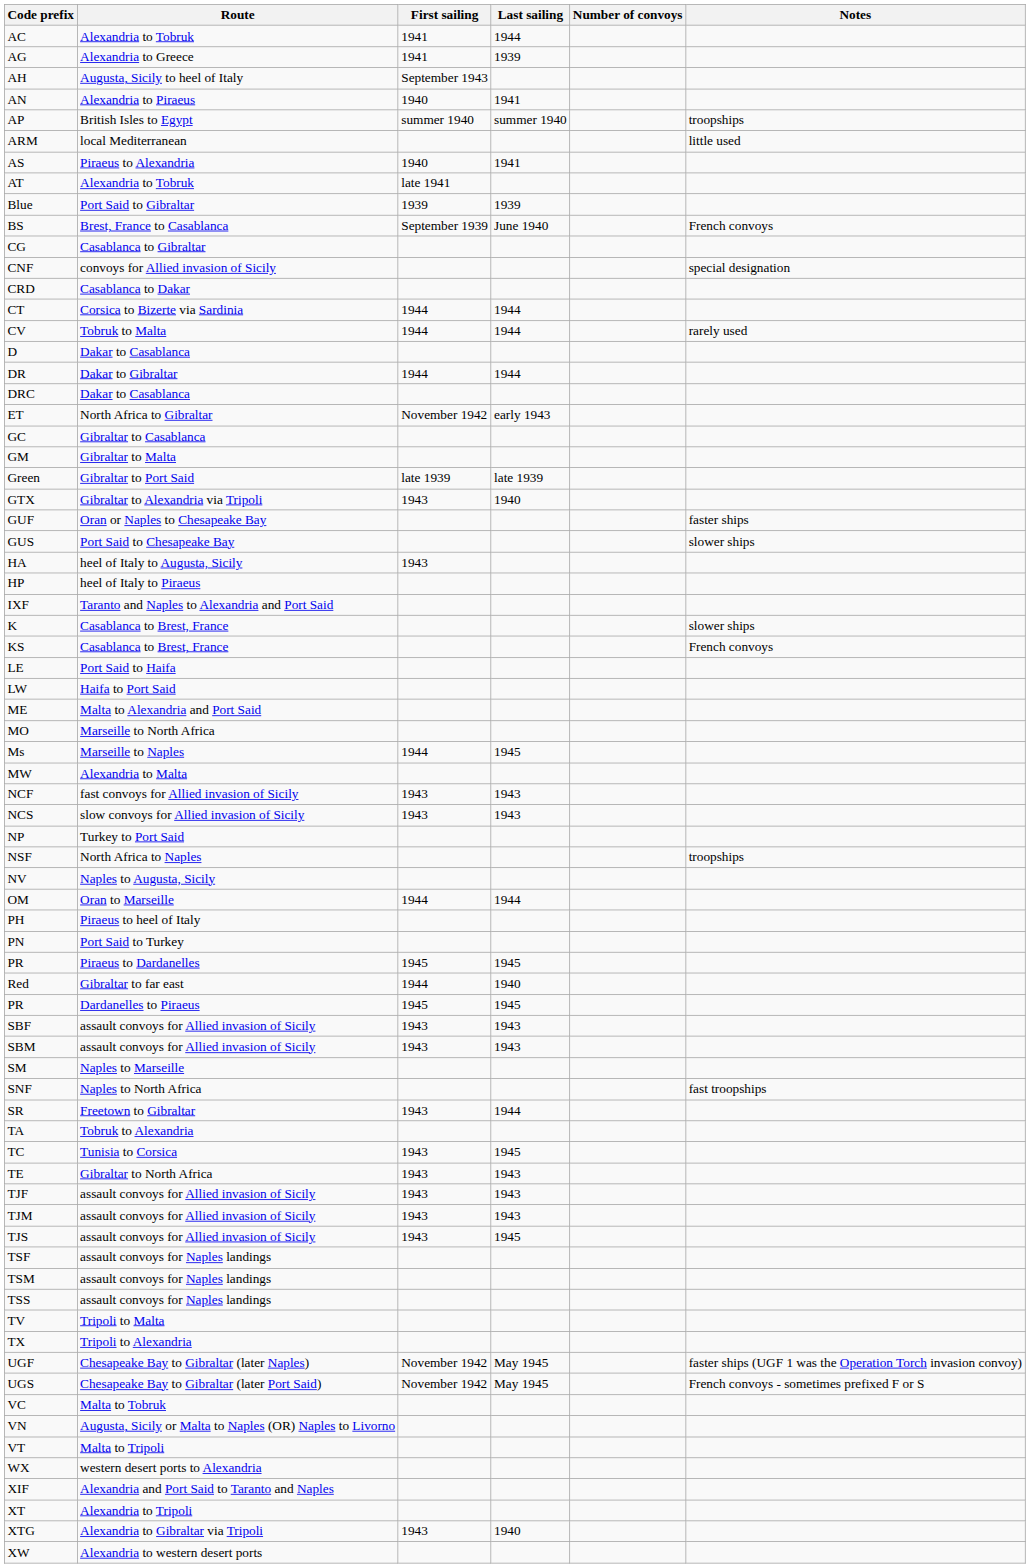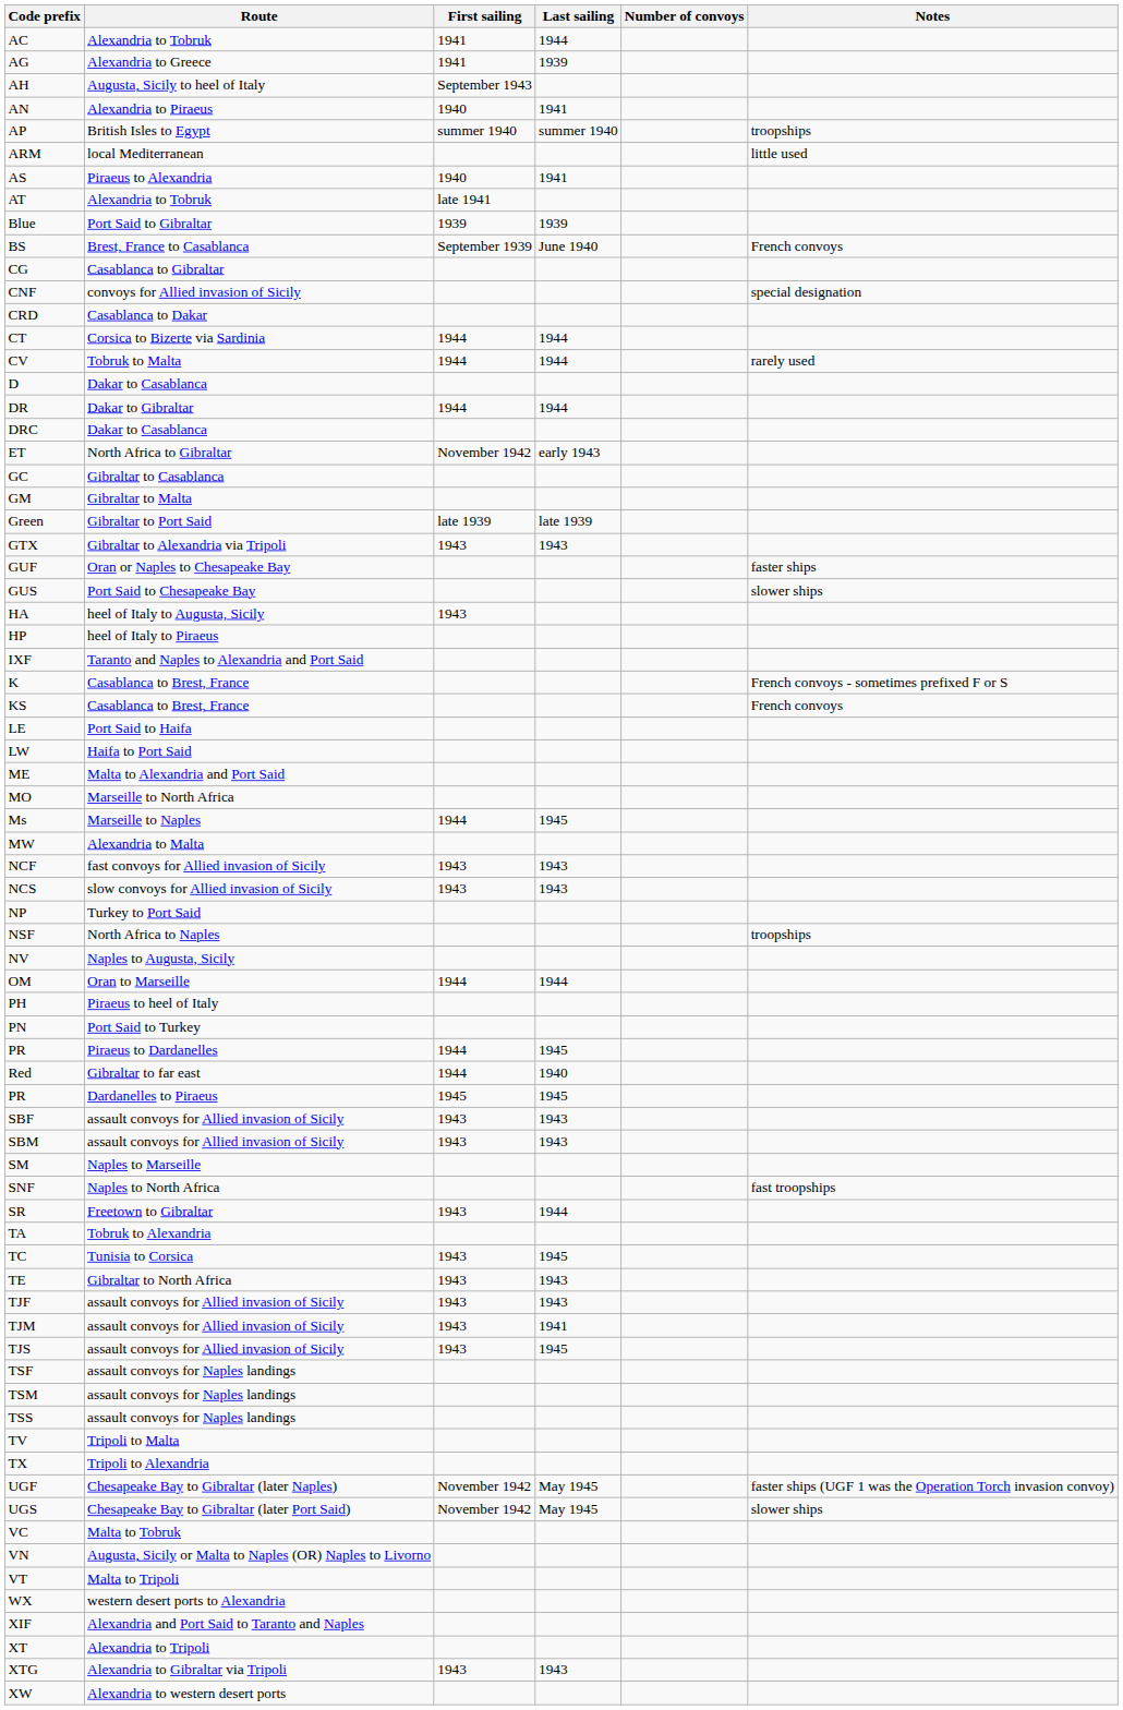 <table class="wikitable">
 <tr>
 <th>Code prefix</th>
 <th>Route</th>
 <th>First sailing</th>
 <th>Last sailing</th>
 <th>Number of convoys</th>
 <th>Notes</th>
 </tr>
 <tr>
 <td>AC</td>
 <td><a href='#'>Alexandria</a> to <a href='#'>Tobruk</a></td>
 <td>1941</td>
 <td>1944</td>
 <td></td>
 <td></td>
 </tr>
 <tr>
 <td>AG</td>
 <td><a href='#'>Alexandria</a> to Greece</td>
 <td>1941</td>
 <td>1939</td>
 <td></td>
 <td></td>
 </tr>
 <tr>
 <td>AH</td>
 <td><a href='#'>Augusta, Sicily</a> to heel of Italy</td>
 <td>September 1943</td>
 <td></td>
 <td></td>
 <td></td>
 </tr>
 <tr>
 <td>AN</td>
 <td><a href='#'>Alexandria</a> to <a href='#'>Piraeus</a></td>
 <td>1940</td>
 <td>1941</td>
 <td></td>
 <td></td>
 </tr>
 <tr>
 <td>AP</td>
 <td>British Isles to <a href='#'>Egypt</a></td>
 <td>summer 1940</td>
 <td>summer 1940</td>
 <td></td>
 <td>troopships</td>
 </tr>
 <tr>
 <td>ARM</td>
 <td>local Mediterranean</td>
 <td></td>
 <td></td>
 <td></td>
 <td>little used</td>
 </tr>
 <tr>
 <td>AS</td>
 <td><a href='#'>Piraeus</a> to <a href='#'>Alexandria</a></td>
 <td>1940</td>
 <td>1941</td>
 <td></td>
 <td></td>
 </tr>
 <tr>
 <td>AT</td>
 <td><a href='#'>Alexandria</a> to <a href='#'>Tobruk</a></td>
 <td>late 1941</td>
 <td></td>
 <td></td>
 <td></td>
 </tr>
 <tr>
 <td>Blue</td>
 <td><a href='#'>Port Said</a> to <a href='#'>Gibraltar</a></td>
 <td>1939</td>
 <td>1939</td>
 <td></td>
 <td></td>
 </tr>
 <tr>
 <td>BS</td>
 <td><a href='#'>Brest, France</a> to <a href='#'>Casablanca</a></td>
 <td>September 1939</td>
 <td>June 1940</td>
 <td></td>
 <td>French convoys</td>
 </tr>
 <tr>
 <td>CG</td>
 <td><a href='#'>Casablanca</a> to <a href='#'>Gibraltar</a></td>
 <td></td>
 <td></td>
 <td></td>
 <td></td>
 </tr>
 <tr>
 <td>CNF</td>
 <td>convoys for <a href='#'>Allied invasion of Sicily</a></td>
 <td></td>
 <td></td>
 <td></td>
 <td>special designation</td>
 </tr>
 <tr>
 <td>CRD</td>
 <td><a href='#'>Casablanca</a> to <a href='#'>Dakar</a></td>
 <td></td>
 <td></td>
 <td></td>
 <td></td>
 </tr>
 <tr>
 <td>CT</td>
 <td><a href='#'>Corsica</a> to <a href='#'>Bizerte</a> via <a href='#'>Sardinia</a></td>
 <td>1944</td>
 <td>1944</td>
 <td></td>
 <td></td>
 </tr>
 <tr>
 <td>CV</td>
 <td><a href='#'>Tobruk</a> to <a href='#'>Malta</a></td>
 <td>1944</td>
 <td>1944</td>
 <td></td>
 <td>rarely used</td>
 </tr>
 <tr>
 <td>D</td>
 <td><a href='#'>Dakar</a> to <a href='#'>Casablanca</a></td>
 <td></td>
 <td></td>
 <td></td>
 <td></td>
 </tr>
 <tr>
 <td>DR</td>
 <td><a href='#'>Dakar</a> to <a href='#'>Gibraltar</a></td>
 <td>1944</td>
 <td>1944</td>
 <td></td>
 <td></td>
 </tr>
 <tr>
 <td>DRC</td>
 <td><a href='#'>Dakar</a> to <a href='#'>Casablanca</a></td>
 <td></td>
 <td></td>
 <td></td>
 <td></td>
 </tr>
 <tr>
 <td>ET</td>
 <td>North Africa to <a href='#'>Gibraltar</a></td>
 <td>November 1942</td>
 <td>early 1943</td>
 <td></td>
 <td></td>
 </tr>
 <tr>
 <td>GC</td>
 <td><a href='#'>Gibraltar</a> to <a href='#'>Casablanca</a></td>
 <td></td>
 <td></td>
 <td></td>
 <td></td>
 </tr>
 <tr>
 <td>GM</td>
 <td><a href='#'>Gibraltar</a> to <a href='#'>Malta</a></td>
 <td></td>
 <td></td>
 <td></td>
 <td></td>
 </tr>
 <tr>
 <td>Green</td>
 <td><a href='#'>Gibraltar</a> to <a href='#'>Port Said</a></td>
 <td>late 1939</td>
 <td>late 1939</td>
 <td></td>
 <td></td>
 </tr>
 <tr>
 <td>GTX</td>
 <td><a href='#'>Gibraltar</a> to <a href='#'>Alexandria</a> via <a href='#'>Tripoli</a></td>
 <td>1943</td>
-<td>1940</td>
+<td>1943</td>
 <td></td>
 <td></td>
 </tr>
 <tr>
 <td>GUF</td>
 <td><a href='#'>Oran</a> or <a href='#'>Naples</a> to <a href='#'>Chesapeake Bay</a></td>
 <td></td>
 <td></td>
 <td></td>
 <td>faster ships</td>
 </tr>
 <tr>
 <td>GUS</td>
 <td><a href='#'>Port Said</a> to <a href='#'>Chesapeake Bay</a></td>
 <td></td>
 <td></td>
 <td></td>
 <td>slower ships</td>
 </tr>
 <tr>
 <td>HA</td>
 <td>heel of Italy to <a href='#'>Augusta, Sicily</a></td>
 <td>1943</td>
 <td></td>
 <td></td>
 <td></td>
 </tr>
 <tr>
 <td>HP</td>
 <td>heel of Italy to <a href='#'>Piraeus</a></td>
 <td></td>
 <td></td>
 <td></td>
 <td></td>
 </tr>
 <tr>
 <td>IXF</td>
 <td><a href='#'>Taranto</a> and <a href='#'>Naples</a> to <a href='#'>Alexandria</a> and <a href='#'>Port Said</a></td>
 <td></td>
 <td></td>
 <td></td>
 <td></td>
 </tr>
 <tr>
 <td>K</td>
 <td><a href='#'>Casablanca</a> to <a href='#'>Brest, France</a></td>
 <td></td>
 <td></td>
 <td></td>
-<td>slower ships</td>
+<td>French convoys - sometimes prefixed F or S</td>
 </tr>
 <tr>
 <td>KS</td>
 <td><a href='#'>Casablanca</a> to <a href='#'>Brest, France</a></td>
 <td></td>
 <td></td>
 <td></td>
 <td>French convoys</td>
 </tr>
 <tr>
 <td>LE</td>
 <td><a href='#'>Port Said</a> to <a href='#'>Haifa</a></td>
 <td></td>
 <td></td>
 <td></td>
 <td></td>
 </tr>
 <tr>
 <td>LW</td>
 <td><a href='#'>Haifa</a> to <a href='#'>Port Said</a></td>
 <td></td>
 <td></td>
 <td></td>
 <td></td>
 </tr>
 <tr>
 <td>ME</td>
 <td><a href='#'>Malta</a> to <a href='#'>Alexandria</a> and <a href='#'>Port Said</a></td>
 <td></td>
 <td></td>
 <td></td>
 <td></td>
 </tr>
 <tr>
 <td>MO</td>
 <td><a href='#'>Marseille</a> to North Africa</td>
 <td></td>
 <td></td>
 <td></td>
 <td></td>
 </tr>
 <tr>
 <td>Ms</td>
 <td><a href='#'>Marseille</a> to <a href='#'>Naples</a></td>
 <td>1944</td>
 <td>1945</td>
 <td></td>
 <td></td>
 </tr>
 <tr>
 <td>MW</td>
 <td><a href='#'>Alexandria</a> to <a href='#'>Malta</a></td>
 <td></td>
 <td></td>
 <td></td>
 <td></td>
 </tr>
 <tr>
 <td>NCF</td>
 <td>fast convoys for <a href='#'>Allied invasion of Sicily</a></td>
 <td>1943</td>
 <td>1943</td>
 <td></td>
 <td></td>
 </tr>
 <tr>
 <td>NCS</td>
 <td>slow convoys for <a href='#'>Allied invasion of Sicily</a></td>
 <td>1943</td>
 <td>1943</td>
 <td></td>
 <td></td>
 </tr>
 <tr>
 <td>NP</td>
 <td>Turkey to <a href='#'>Port Said</a></td>
 <td></td>
 <td></td>
 <td></td>
 <td></td>
 </tr>
 <tr>
 <td>NSF</td>
 <td>North Africa to <a href='#'>Naples</a></td>
 <td></td>
 <td></td>
 <td></td>
 <td>troopships</td>
 </tr>
 <tr>
 <td>NV</td>
 <td><a href='#'>Naples</a> to <a href='#'>Augusta, Sicily</a></td>
 <td></td>
 <td></td>
 <td></td>
 <td></td>
 </tr>
 <tr>
 <td>OM</td>
 <td><a href='#'>Oran</a> to <a href='#'>Marseille</a></td>
 <td>1944</td>
 <td>1944</td>
 <td></td>
 <td></td>
 </tr>
 <tr>
 <td>PH</td>
 <td><a href='#'>Piraeus</a> to heel of Italy</td>
 <td></td>
 <td></td>
 <td></td>
 <td></td>
 </tr>
 <tr>
 <td>PN</td>
 <td><a href='#'>Port Said</a> to Turkey</td>
 <td></td>
 <td></td>
 <td></td>
 <td></td>
 </tr>
 <tr>
 <td>PR</td>
 <td><a href='#'>Piraeus</a> to <a href='#'>Dardanelles</a></td>
-<td>1945</td>
+<td>1944</td>
 <td>1945</td>
 <td></td>
 <td></td>
 </tr>
 <tr>
 <td>Red</td>
 <td><a href='#'>Gibraltar</a> to far east</td>
 <td>1944</td>
 <td>1940</td>
 <td></td>
 <td></td>
 </tr>
 <tr>
 <td>PR</td>
 <td><a href='#'>Dardanelles</a> to <a href='#'>Piraeus</a></td>
 <td>1945</td>
 <td>1945</td>
 <td></td>
 <td></td>
 </tr>
 <tr>
 <td>SBF</td>
 <td>assault convoys for <a href='#'>Allied invasion of Sicily</a></td>
 <td>1943</td>
 <td>1943</td>
 <td></td>
 <td></td>
 </tr>
 <tr>
 <td>SBM</td>
 <td>assault convoys for <a href='#'>Allied invasion of Sicily</a></td>
 <td>1943</td>
 <td>1943</td>
 <td></td>
 <td></td>
 </tr>
 <tr>
 <td>SM</td>
 <td><a href='#'>Naples</a> to <a href='#'>Marseille</a></td>
 <td></td>
 <td></td>
 <td></td>
 <td></td>
 </tr>
 <tr>
 <td>SNF</td>
 <td><a href='#'>Naples</a> to North Africa</td>
 <td></td>
 <td></td>
 <td></td>
 <td>fast troopships</td>
 </tr>
 <tr>
 <td>SR</td>
 <td><a href='#'>Freetown</a> to <a href='#'>Gibraltar</a></td>
 <td>1943</td>
 <td>1944</td>
 <td></td>
 <td></td>
 </tr>
 <tr>
 <td>TA</td>
 <td><a href='#'>Tobruk</a> to <a href='#'>Alexandria</a></td>
 <td></td>
 <td></td>
 <td></td>
 <td></td>
 </tr>
 <tr>
 <td>TC</td>
 <td><a href='#'>Tunisia</a> to <a href='#'>Corsica</a></td>
 <td>1943</td>
 <td>1945</td>
 <td></td>
 <td></td>
 </tr>
 <tr>
 <td>TE</td>
 <td><a href='#'>Gibraltar</a> to North Africa</td>
 <td>1943</td>
 <td>1943</td>
 <td></td>
 <td></td>
 </tr>
 <tr>
 <td>TJF</td>
 <td>assault convoys for <a href='#'>Allied invasion of Sicily</a></td>
 <td>1943</td>
 <td>1943</td>
 <td></td>
 <td></td>
 </tr>
 <tr>
 <td>TJM</td>
 <td>assault convoys for <a href='#'>Allied invasion of Sicily</a></td>
 <td>1943</td>
-<td>1943</td>
+<td>1941</td>
 <td></td>
 <td></td>
 </tr>
 <tr>
 <td>TJS</td>
 <td>assault convoys for <a href='#'>Allied invasion of Sicily</a></td>
 <td>1943</td>
 <td>1945</td>
 <td></td>
 </tr>
 <tr>
 <td>TSF</td>
 <td>assault convoys for <a href='#'>Naples</a> landings</td>
 <td></td>
 <td></td>
 <td></td>
 <td></td>
 </tr>
 <tr>
 <td>TSM</td>
 <td>assault convoys for <a href='#'>Naples</a> landings</td>
 <td></td>
 <td></td>
 <td></td>
 <td></td>
 </tr>
 <tr>
 <td>TSS</td>
 <td>assault convoys for <a href='#'>Naples</a> landings</td>
 <td></td>
 <td></td>
 <td></td>
 <td></td>
 </tr>
 <tr>
 <td>TV</td>
 <td><a href='#'>Tripoli</a> to <a href='#'>Malta</a></td>
 <td></td>
 <td></td>
 <td></td>
 <td></td>
 </tr>
 <tr>
 <td>TX</td>
 <td><a href='#'>Tripoli</a> to <a href='#'>Alexandria</a></td>
 <td></td>
 <td></td>
 <td></td>
 <td></td>
 </tr>
 <tr>
 <td>UGF</td>
 <td><a href='#'>Chesapeake Bay</a> to <a href='#'>Gibraltar</a> (later <a href='#'>Naples</a>)</td>
 <td>November 1942</td>
 <td>May 1945</td>
 <td></td>
 <td>faster ships (UGF 1 was the <a href='#'>Operation Torch</a> invasion convoy)</td>
 </tr>
 <tr>
 <td>UGS</td>
 <td><a href='#'>Chesapeake Bay</a> to <a href='#'>Gibraltar</a> (later <a href='#'>Port Said</a>)</td>
 <td>November 1942</td>
 <td>May 1945</td>
 <td></td>
-<td>French convoys - sometimes prefixed F or S</td>
+<td>slower ships</td>
 </tr>
 <tr>
 <td>VC</td>
 <td><a href='#'>Malta</a> to <a href='#'>Tobruk</a></td>
 <td></td>
 <td></td>
 <td></td>
 <td></td>
 </tr>
 <tr>
 <td>VN</td>
 <td><a href='#'>Augusta, Sicily</a> or <a href='#'>Malta</a> to <a href='#'>Naples</a> (OR) <a href='#'>Naples</a> to <a href='#'>Livorno</a></td>
 <td></td>
 <td></td>
 <td></td>
 <td></td>
 </tr>
 <tr>
 <td>VT</td>
 <td><a href='#'>Malta</a> to <a href='#'>Tripoli</a></td>
 <td></td>
 <td></td>
 <td></td>
 <td></td>
 </tr>
 <tr>
 <td>WX</td>
 <td>western desert ports to <a href='#'>Alexandria</a></td>
 <td></td>
 <td></td>
 <td></td>
 <td></td>
 </tr>
 <tr>
 <td>XIF</td>
 <td><a href='#'>Alexandria</a> and <a href='#'>Port Said</a> to <a href='#'>Taranto</a> and <a href='#'>Naples</a></td>
 <td></td>
 <td></td>
 <td></td>
 <td></td>
 </tr>
 <tr>
 <td>XT</td>
 <td><a href='#'>Alexandria</a> to <a href='#'>Tripoli</a></td>
 <td></td>
 <td></td>
 <td></td>
 <td></td>
 </tr>
 <tr>
 <td>XTG</td>
 <td><a href='#'>Alexandria</a> to <a href='#'>Gibraltar</a> via <a href='#'>Tripoli</a></td>
 <td>1943</td>
-<td>1940</td>
+<td>1943</td>
 <td></td>
 <td></td>
 </tr>
 <tr>
 <td>XW</td>
 <td><a href='#'>Alexandria</a> to western desert ports</td>
 <td></td>
 <td></td>
 <td></td>
 <td></td>
 </tr>
 </table>
